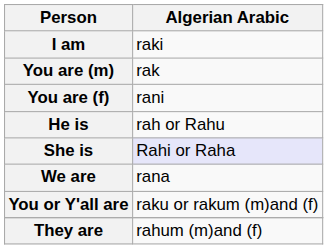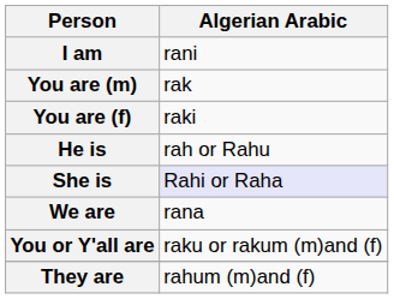 <table class="wikitable">
 <tr>
 <th>Person</th>
 <th>Algerian Arabic</th>
 </tr>
 <tr>
 <th>I am</th>
-<td>raki</td>
+<td>rani</td>
 </tr>
 <tr>
 <th>You are (m)</th>
 <td>rak</td>
 </tr>
 <tr>
 <th>You are (f)</th>
-<td>rani</td>
+<td>raki</td>
 </tr>
 <tr>
 <th>He is</th>
 <td>rah or Rahu</td>
 </tr>
 <tr>
 <th>She is</th>
 <td style="background: lavender;">Rahi or Raha</td>
 </tr>
 <tr>
 <th>We are</th>
 <td>rana</td>
 </tr>
 <tr>
 <th>You or Y'all are</th>
 <td>raku or rakum (m)and (f)</td>
 </tr>
 <tr>
 </tr>
 <tr>
 <th>They are</th>
 <td>rahum (m)and (f)</td>
 </tr>
 </table>
